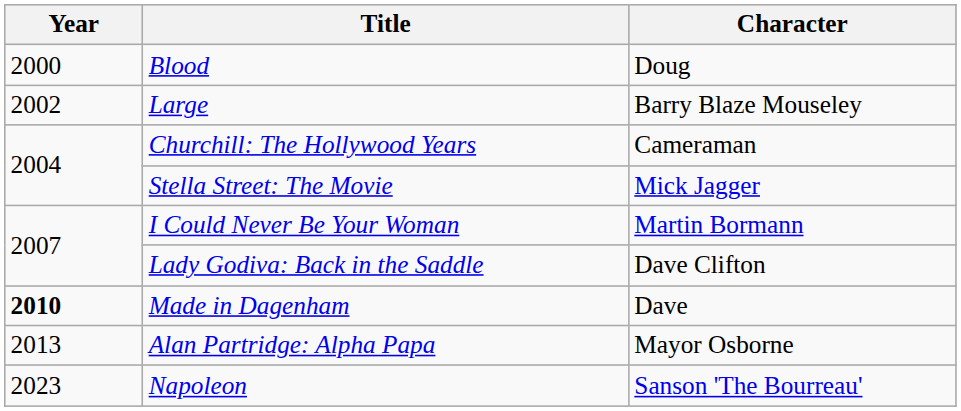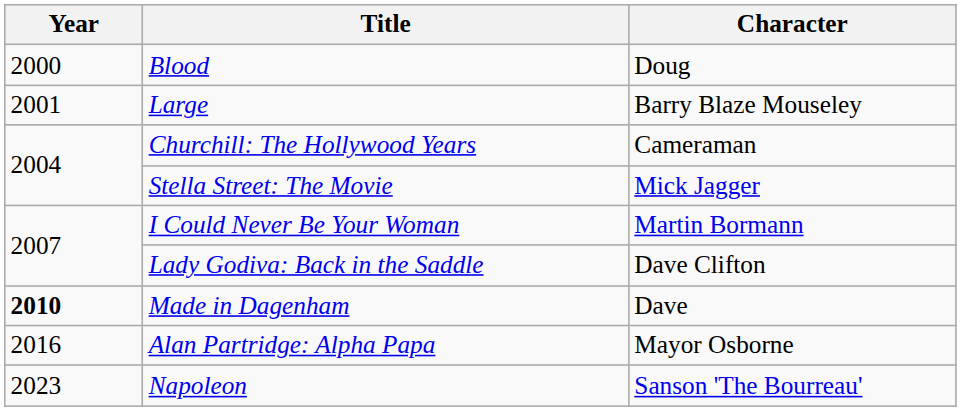 <table class="wikitable">
 <tr>
 <th scope="col" width="80">Year</th>
 <th scope="col" width="300">Title</th>
 <th scope="col" width="200">Character</th>
 </tr>
 <tr>
 <td>2000</td>
 <td><em><a href='#'>Blood</a></em></td>
 <td>Doug</td>
 </tr>
 <tr>
-<td>2002</td>
+<td>2001</td>
 <td><em><a href='#'>Large</a></em></td>
 <td>Barry Blaze Mouseley</td>
 </tr>
 <tr>
 <td rowspan="2">2004</td>
 <td><em><a href='#'>Churchill: The Hollywood Years</a></em></td>
 <td>Cameraman</td>
 </tr>
 <tr>
 <td><em><a href='#'>Stella Street: The Movie</a></em></td>
 <td><a href='#'>Mick Jagger</a></td>
 </tr>
 <tr>
 <td rowspan="2">2007</td>
 <td><em><a href='#'>I Could Never Be Your Woman</a></em></td>
 <td><a href='#'>Martin Bormann</a></td>
 </tr>
 <tr>
 <td><em><a href='#'>Lady Godiva: Back in the Saddle</a></em></td>
 <td>Dave Clifton</td>
 </tr>
 <tr>
 <td><strong>2010</strong></td>
 <td><em><a href='#'>Made in Dagenham</a></em></td>
 <td>Dave</td>
 </tr>
 <tr>
-<td>2013</td>
+<td>2016</td>
 <td><em><a href='#'>Alan Partridge: Alpha Papa</a></em></td>
 <td>Mayor Osborne</td>
 </tr>
 <tr>
 <td>2023</td>
 <td><em><a href='#'>Napoleon</a></em></td>
 <td><a href='#'>Sanson 'The Bourreau'</a></td>
 </tr>
 </table>
